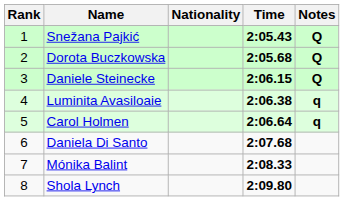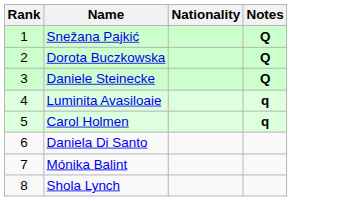 <table class="wikitable sortable" style="text-align:center">
 <tr>
 <th>Rank</th>
 <th>Name</th>
 <th>Nationality</th>
-<th>Time</th>
 <th>Notes</th>
 </tr>
 <tr bgcolor=ccffcc>
 <td>1</td>
 <td align=left><a href='#'>Snežana Pajkić</a></td>
 <td align=left></td>
-<td><strong>2:05.43</strong></td>
 <td><strong>Q</strong></td>
 </tr>
 <tr bgcolor=ccffcc>
 <td>2</td>
 <td align=left><a href='#'>Dorota Buczkowska</a></td>
 <td align=left></td>
-<td><strong>2:05.68</strong></td>
 <td><strong>Q</strong></td>
 </tr>
 <tr bgcolor=ccffcc>
 <td>3</td>
 <td align=left><a href='#'>Daniele Steinecke</a></td>
 <td align=left></td>
-<td><strong>2:06.15</strong></td>
 <td><strong>Q</strong></td>
 </tr>
 <tr bgcolor=ddffdd>
 <td>4</td>
 <td align=left><a href='#'>Luminita Avasiloaie</a></td>
 <td align=left></td>
-<td><strong>2:06.38</strong></td>
 <td><strong>q</strong></td>
 </tr>
 <tr bgcolor=ddffdd>
 <td>5</td>
 <td align=left><a href='#'>Carol Holmen</a></td>
 <td align=left></td>
-<td><strong>2:06.64</strong></td>
 <td><strong>q</strong></td>
 </tr>
 <tr>
 <td>6</td>
 <td align=left><a href='#'>Daniela Di Santo</a></td>
 <td align=left></td>
-<td><strong>2:07.68</strong></td>
 <td></td>
 </tr>
 <tr>
 <td>7</td>
 <td align=left><a href='#'>Mónika Balint</a></td>
 <td align=left></td>
-<td><strong>2:08.33</strong></td>
 <td></td>
 </tr>
 <tr>
 <td>8</td>
 <td align=left><a href='#'>Shola Lynch</a></td>
 <td align=left></td>
-<td><strong>2:09.80</strong></td>
 <td></td>
 </tr>
 </table>
